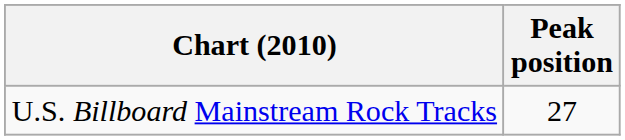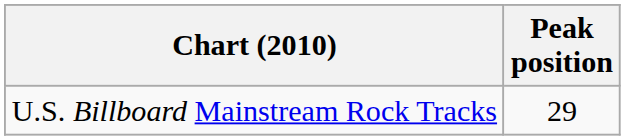 <table class="wikitable sortable">
 <tr>
 <th>Chart (2010)</th>
 <th>Peak<br>position</th>
 </tr>
 <tr>
 <td>U.S. <em>Billboard</em> <a href='#'>Mainstream Rock Tracks</a></td>
-<td align="center">27</td>
+<td align="center">29</td>
 </tr>
 </table>
